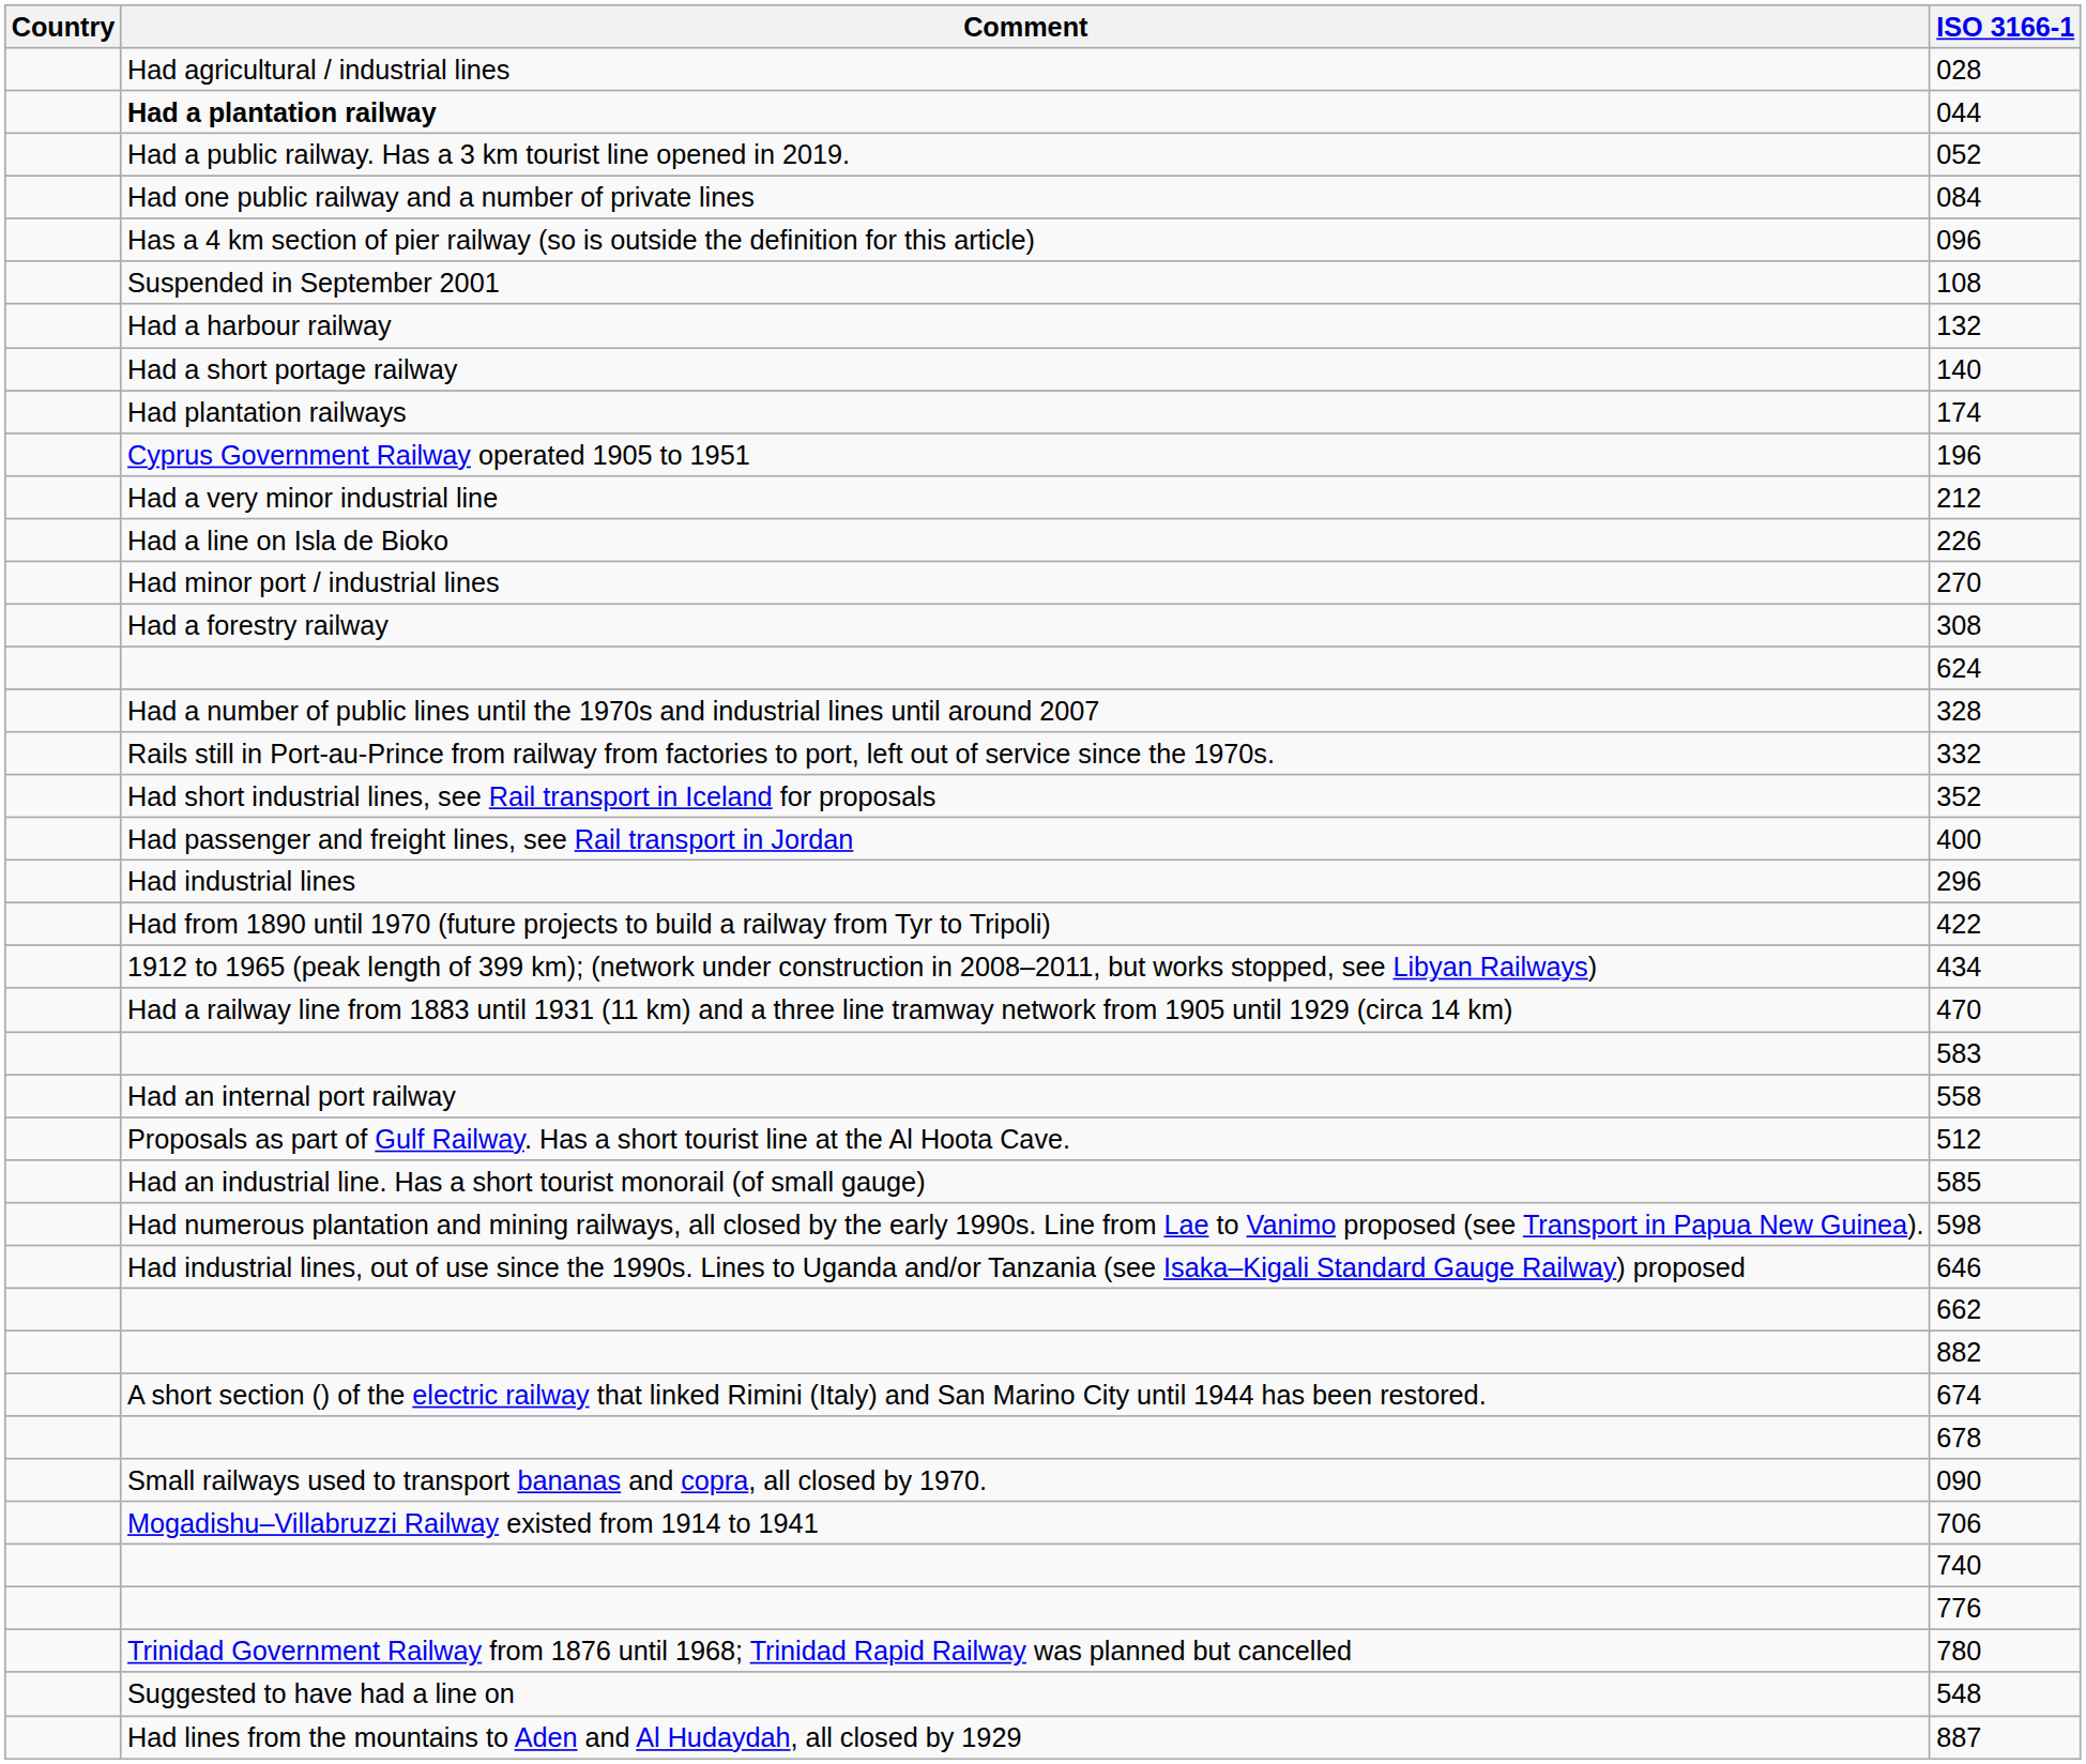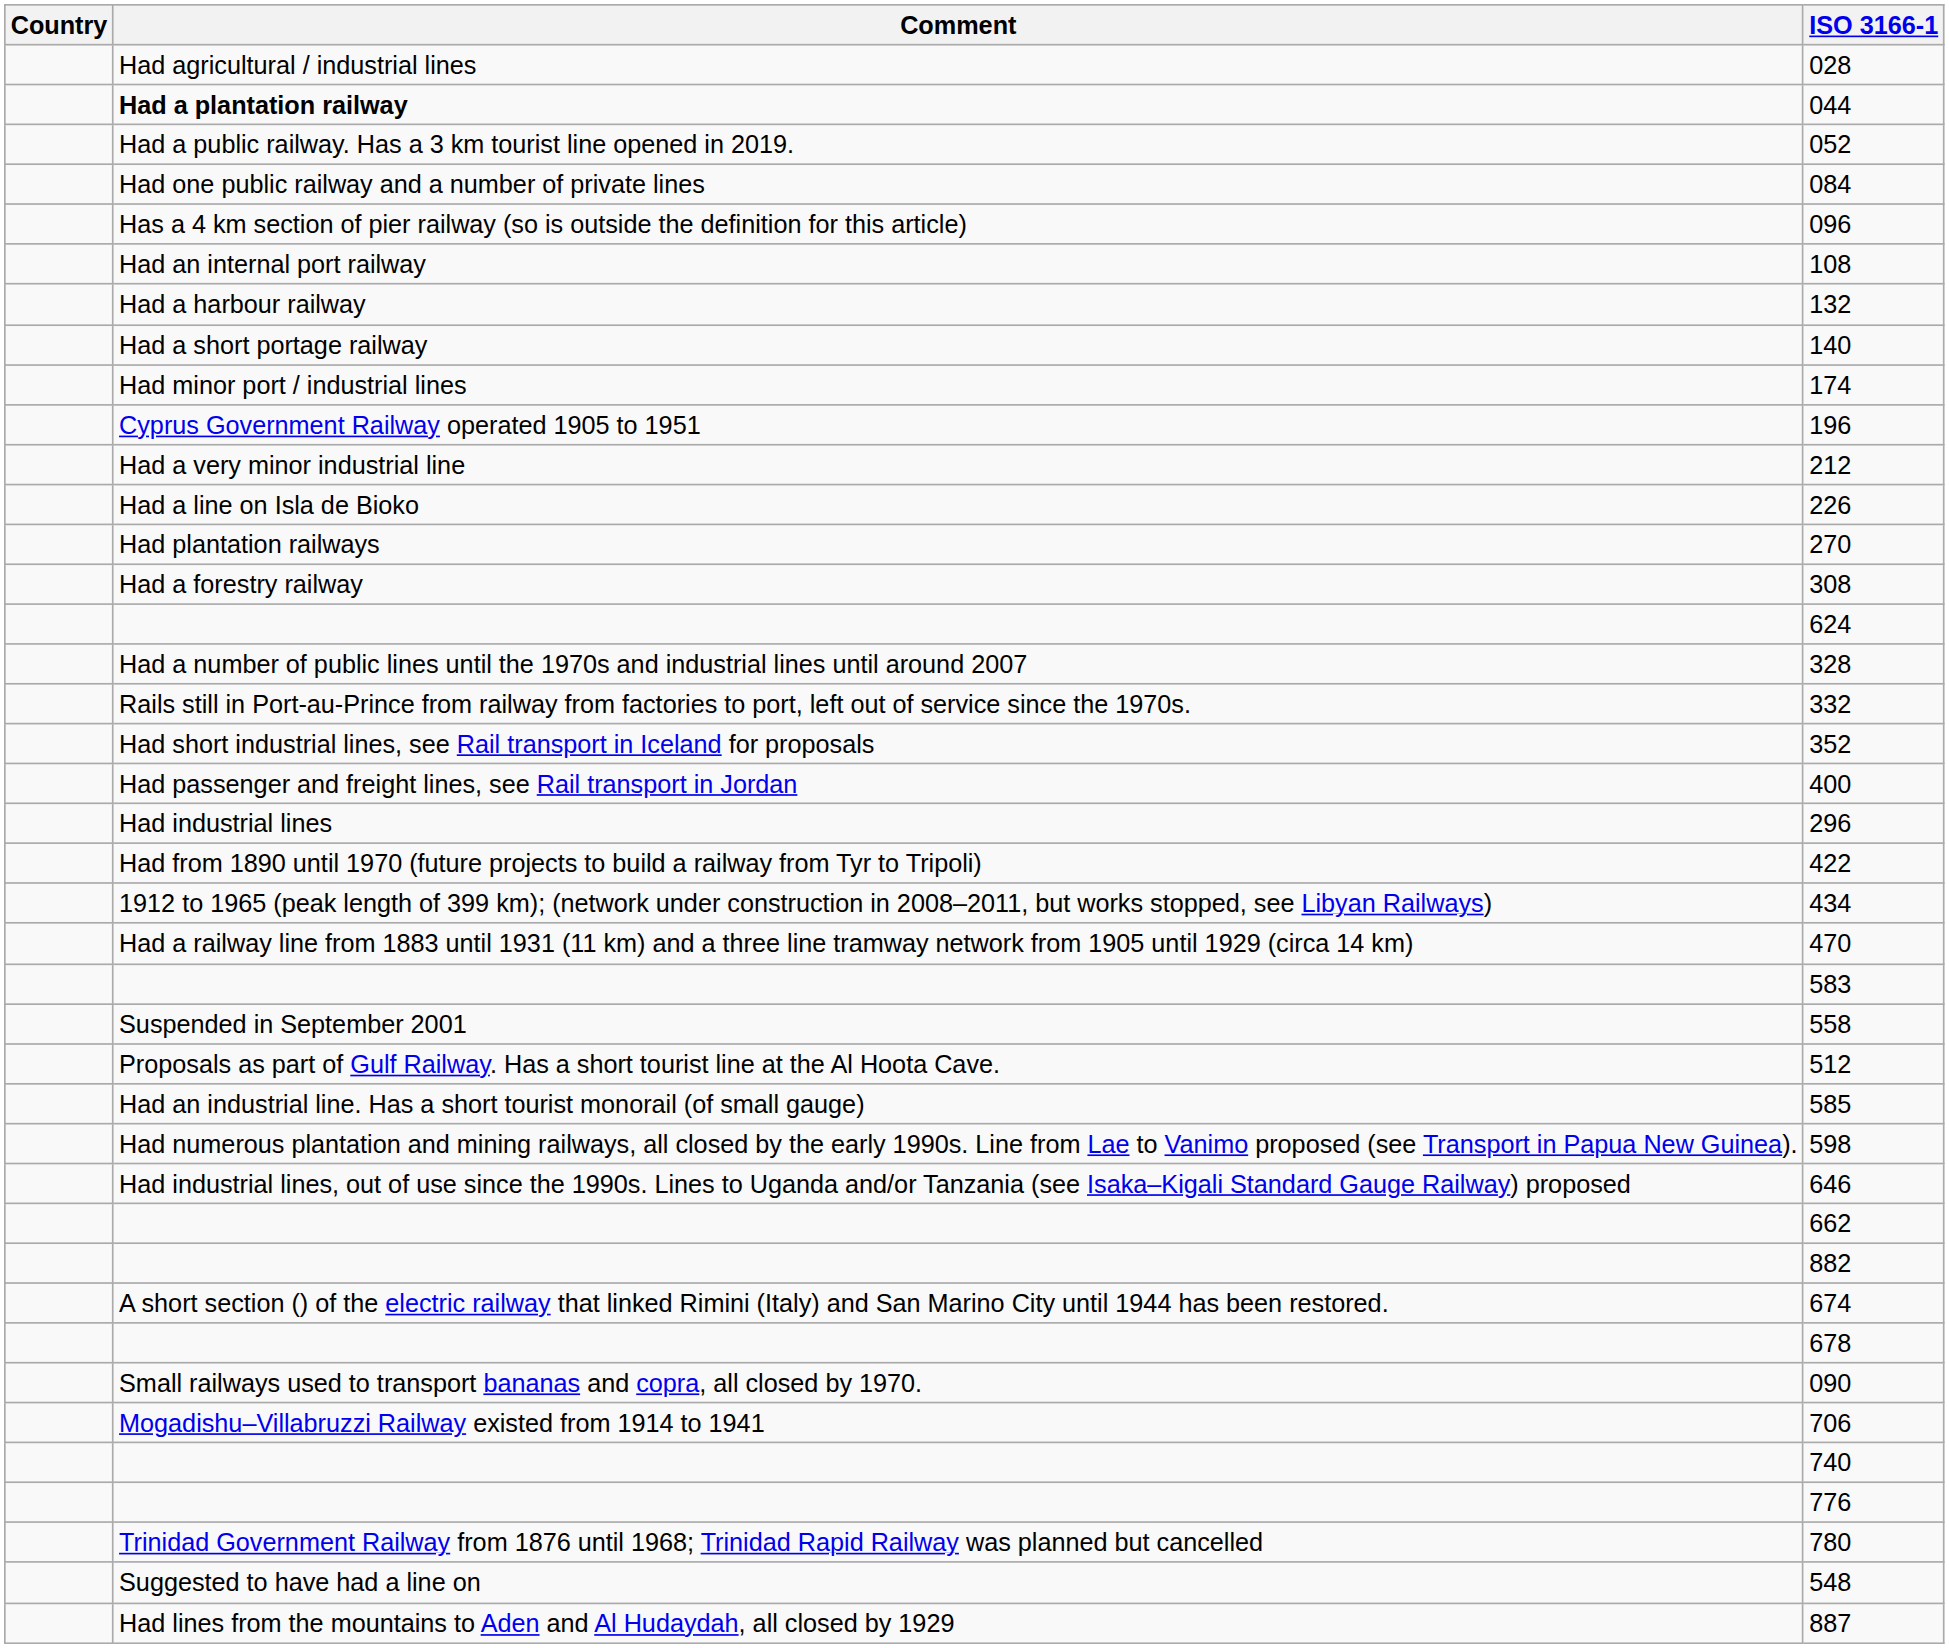 <table class="wikitable sortable static-row-numbers" style="font-size:95%">
 <tr>
 <th>Country</th>
 <th>Comment</th>
 <th><a href='#'>ISO 3166-1</a></th>
 </tr>
 <tr>
 <td></td>
 <td>Had agricultural / industrial lines</td>
 <td>028</td>
 </tr>
 <tr>
 <td></td>
 <td><strong>Had a plantation railway</strong></td>
 <td>044</td>
 </tr>
 <tr>
 <td></td>
 <td>Had a public railway. Has a 3 km tourist line opened in 2019.</td>
 <td>052</td>
 </tr>
 <tr>
 <td></td>
 <td>Had one public railway and a number of private lines</td>
 <td>084</td>
 </tr>
 <tr>
 <td></td>
 <td>Has a 4 km section of pier railway (so is outside the definition for this article)</td>
 <td>096</td>
 </tr>
 <tr>
 <td></td>
-<td>Suspended in September 2001</td>
+<td>Had an internal port railway</td>
 <td>108</td>
 </tr>
 <tr>
 <td></td>
 <td>Had a harbour railway</td>
 <td>132</td>
 </tr>
 <tr>
 <td></td>
 <td>Had a short portage railway</td>
 <td>140</td>
 </tr>
 <tr>
 <td></td>
-<td>Had plantation railways</td>
+<td>Had minor port / industrial lines</td>
 <td>174</td>
 </tr>
 <tr>
 <td></td>
 <td><a href='#'>Cyprus Government Railway</a> operated 1905 to 1951</td>
 <td>196</td>
 </tr>
 <tr>
 <td></td>
 <td>Had a very minor industrial line</td>
 <td>212</td>
 </tr>
 <tr>
 <td></td>
 <td>Had a line on Isla de Bioko</td>
 <td>226</td>
 </tr>
 <tr>
 <td></td>
-<td>Had minor port / industrial lines</td>
+<td>Had plantation railways</td>
 <td>270</td>
 </tr>
 <tr>
 <td></td>
 <td>Had a forestry railway</td>
 <td>308</td>
 </tr>
 <tr>
 <td></td>
 <td></td>
 <td>624</td>
 </tr>
 <tr>
 <td></td>
 <td>Had a number of public lines until the 1970s and industrial lines until around 2007</td>
 <td>328</td>
 </tr>
 <tr>
 <td></td>
 <td>Rails still in Port-au-Prince from railway from factories to port, left out of service since the 1970s.</td>
 <td>332</td>
 </tr>
 <tr>
 <td></td>
 <td>Had short industrial lines, see <a href='#'>Rail transport in Iceland</a> for proposals</td>
 <td>352</td>
 </tr>
 <tr>
 <td></td>
 <td>Had passenger and freight lines, see <a href='#'>Rail transport in Jordan</a></td>
 <td>400</td>
 </tr>
 <tr>
 <td></td>
 <td>Had industrial lines</td>
 <td>296</td>
 </tr>
 <tr>
 <td></td>
 <td>Had from 1890 until 1970 (future projects to build a railway from Tyr to Tripoli)</td>
 <td>422</td>
 </tr>
 <tr>
 <td></td>
 <td>1912 to 1965 (peak length of 399 km); (network under construction in 2008–2011, but works stopped, see <a href='#'>Libyan Railways</a>)</td>
 <td>434</td>
 </tr>
 <tr>
 <td></td>
 <td>Had a railway line from 1883 until 1931 (11 km) and a three line tramway network from 1905 until 1929 (circa 14 km)</td>
 <td>470</td>
 </tr>
 <tr>
 <td></td>
 <td></td>
 <td>583</td>
 </tr>
 <tr>
 <td></td>
-<td>Had an internal port railway</td>
+<td>Suspended in September 2001</td>
 <td>558</td>
 </tr>
 <tr>
 <td></td>
 <td>Proposals as part of <a href='#'>Gulf Railway</a>. Has a short tourist line at the Al Hoota Cave.</td>
 <td>512</td>
 </tr>
 <tr>
 <td></td>
 <td>Had an industrial line. Has a short tourist monorail (of small gauge)</td>
 <td>585</td>
 </tr>
 <tr>
 <td></td>
 <td>Had numerous plantation and mining railways, all closed by the early 1990s. Line from <a href='#'>Lae</a> to <a href='#'>Vanimo</a> proposed (see <a href='#'>Transport in Papua New Guinea</a>).</td>
 <td>598</td>
 </tr>
 <tr>
 <td></td>
 <td>Had industrial lines, out of use since the 1990s. Lines to Uganda and/or Tanzania (see <a href='#'>Isaka–Kigali Standard Gauge Railway</a>) proposed</td>
 <td>646</td>
 </tr>
 <tr>
 <td></td>
 <td></td>
 <td>662</td>
 </tr>
 <tr>
 <td></td>
 <td></td>
 <td>882</td>
 </tr>
 <tr>
 <td></td>
 <td>A short section () of the <a href='#'>electric railway</a> that linked Rimini (Italy) and San Marino City until 1944 has been restored.</td>
 <td>674</td>
 </tr>
 <tr>
 <td></td>
 <td></td>
 <td>678</td>
 </tr>
 <tr>
 <td></td>
 <td>Small railways used to transport <a href='#'>bananas</a> and <a href='#'>copra</a>, all closed by 1970.</td>
 <td>090</td>
 </tr>
 <tr>
 <td></td>
 <td><a href='#'>Mogadishu–Villabruzzi Railway</a> existed from 1914 to 1941</td>
 <td>706</td>
 </tr>
 <tr>
 <td></td>
 <td></td>
 <td>740</td>
 </tr>
 <tr>
 <td></td>
 <td></td>
 <td>776</td>
 </tr>
 <tr>
 <td></td>
 <td><a href='#'>Trinidad Government Railway</a> from 1876 until 1968; <a href='#'>Trinidad Rapid Railway</a> was planned but cancelled</td>
 <td>780</td>
 </tr>
 <tr>
 <td></td>
 <td>Suggested to have had a line on </td>
 <td>548</td>
 </tr>
 <tr>
 <td></td>
 <td>Had lines from the mountains to <a href='#'>Aden</a> and <a href='#'>Al Hudaydah</a>, all closed by 1929</td>
 <td>887</td>
 </tr>
 </table>
